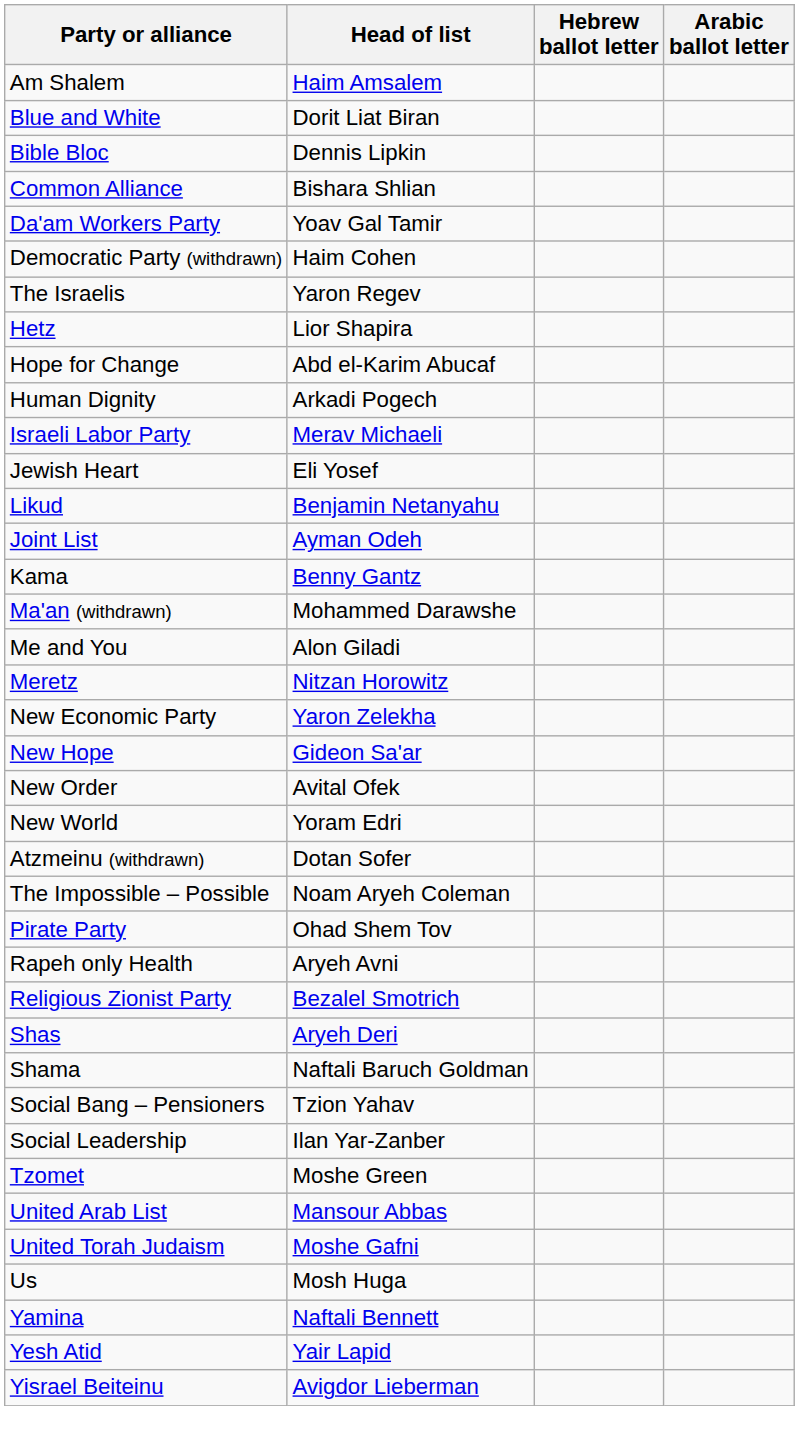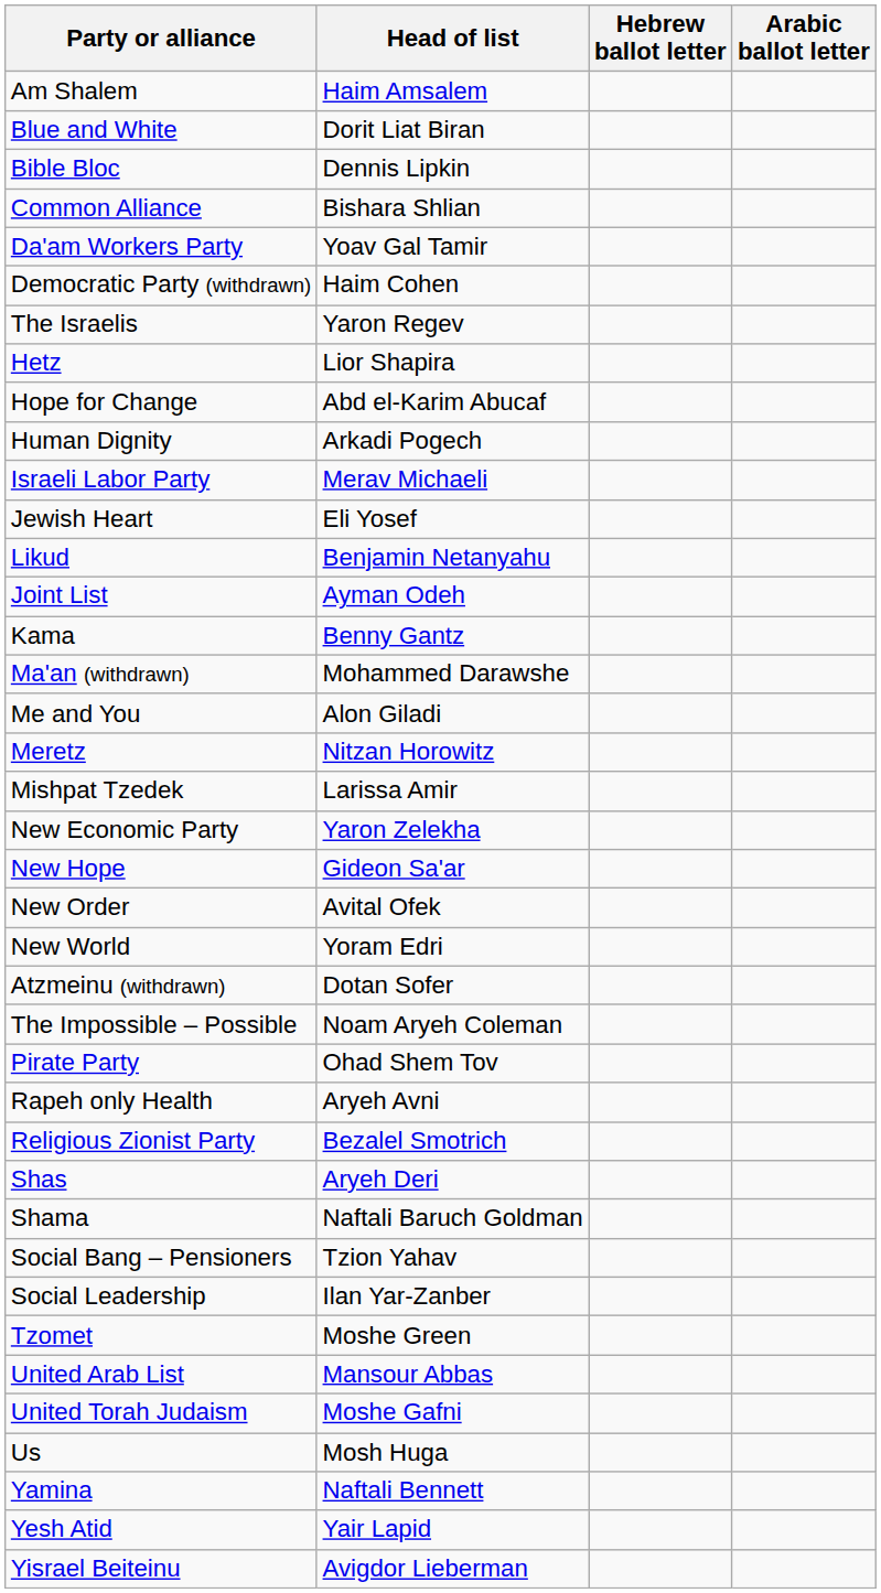 <table class=wikitable>
 <tr>
 <th>Party or alliance</th>
 <th>Head of list</th>
 <th>Hebrew<br>ballot letter</th>
 <th>Arabic<br>ballot letter</th>
 </tr>
 <tr>
 <td>Am Shalem</td>
 <td><a href='#'>Haim Amsalem</a></td>
 <td align=center></td>
 <td align=center></td>
 </tr>
 <tr>
 <td><a href='#'>Blue and White</a></td>
 <td>Dorit Liat Biran</td>
 <td align=center></td>
 <td align=center></td>
 </tr>
 <tr>
 <td><a href='#'>Bible Bloc</a></td>
 <td>Dennis Lipkin</td>
 <td align=center></td>
 <td align=center></td>
 </tr>
 <tr>
 <td><a href='#'>Common Alliance</a></td>
 <td>Bishara Shlian</td>
 <td align=center></td>
 <td align=center></td>
 </tr>
 <tr>
 <td><a href='#'>Da'am Workers Party</a></td>
 <td>Yoav Gal Tamir</td>
 <td align=center></td>
 <td align=center></td>
 </tr>
 <tr>
 <td>Democratic Party <small>(withdrawn)</small></td>
 <td>Haim Cohen</td>
 <td align=center></td>
 <td align=center></td>
 </tr>
 <tr>
 <td>The Israelis</td>
 <td>Yaron Regev</td>
 <td align=center></td>
 <td align=center></td>
 </tr>
 <tr>
 <td><a href='#'>Hetz</a></td>
 <td>Lior Shapira</td>
 <td align=center></td>
 <td align=center></td>
 </tr>
 <tr>
 <td>Hope for Change</td>
 <td>Abd el-Karim Abucaf</td>
 <td align=center></td>
 <td align=center></td>
 </tr>
 <tr>
 <td>Human Dignity</td>
 <td>Arkadi Pogech</td>
 <td align=center></td>
 <td align=center></td>
 </tr>
 <tr>
 <td><a href='#'>Israeli Labor Party</a></td>
 <td><a href='#'>Merav Michaeli</a></td>
 <td align=center></td>
 <td align=center></td>
 </tr>
 <tr>
 <td>Jewish Heart</td>
 <td>Eli Yosef</td>
 <td align=center></td>
 <td align=center></td>
 </tr>
 <tr>
 <td><a href='#'>Likud</a></td>
 <td><a href='#'>Benjamin Netanyahu</a></td>
 <td align=center></td>
 <td align=center></td>
 </tr>
 <tr>
 <td><a href='#'>Joint List</a></td>
 <td><a href='#'>Ayman Odeh</a></td>
 <td align=center></td>
 <td align=center></td>
 </tr>
 <tr>
 <td>Kama</td>
 <td><a href='#'>Benny Gantz</a></td>
 <td align=center></td>
 <td align=center></td>
 </tr>
 <tr>
 <td><a href='#'>Ma'an</a> <small>(withdrawn)</small></td>
 <td>Mohammed Darawshe</td>
 <td align=center></td>
 <td align=center></td>
 </tr>
 <tr>
 <td>Me and You</td>
 <td>Alon Giladi</td>
 <td align=center></td>
 <td align=center></td>
 </tr>
 <tr>
 <td><a href='#'>Meretz</a></td>
 <td><a href='#'>Nitzan Horowitz</a></td>
+<td align=center></td>
+<td align=center></td>
+</tr>
+<tr>
+<td>Mishpat Tzedek</td>
+<td>Larissa Amir</td>
 <td align=center></td>
 <td align=center></td>
 </tr>
 <tr>
 <td>New Economic Party</td>
 <td><a href='#'>Yaron Zelekha</a></td>
 <td align=center></td>
 <td align=center></td>
 </tr>
 <tr>
 <td><a href='#'>New Hope</a></td>
 <td><a href='#'>Gideon Sa'ar</a></td>
 <td align=center></td>
 <td align=center></td>
 </tr>
 <tr>
 <td>New Order</td>
 <td>Avital Ofek</td>
 <td align=center></td>
 <td align=center></td>
 </tr>
 <tr>
 <td>New World</td>
 <td>Yoram Edri</td>
 <td align=center></td>
 <td align=center></td>
 </tr>
 <tr>
 <td>Atzmeinu <small>(withdrawn)</small></td>
 <td>Dotan Sofer</td>
 <td align=center></td>
 <td align=center></td>
 </tr>
 <tr>
 <td>The Impossible – Possible</td>
 <td>Noam Aryeh Coleman</td>
 <td align=center></td>
 <td align=center></td>
 </tr>
 <tr>
 <td><a href='#'>Pirate Party</a></td>
 <td>Ohad Shem Tov</td>
 <td align=center></td>
 <td align=center></td>
 </tr>
 <tr>
 <td>Rapeh only Health</td>
 <td>Aryeh Avni</td>
 <td align=center></td>
 <td align=center></td>
 </tr>
 <tr>
 <td><a href='#'>Religious Zionist Party</a></td>
 <td><a href='#'>Bezalel Smotrich</a></td>
 <td align=center></td>
 <td align=center></td>
 </tr>
 <tr>
 <td><a href='#'>Shas</a></td>
 <td><a href='#'>Aryeh Deri</a></td>
 <td align=center></td>
 <td align=center></td>
 </tr>
 <tr>
 <td>Shama</td>
 <td>Naftali Baruch Goldman</td>
 <td align=center></td>
 <td align=center></td>
 </tr>
 <tr>
 <td>Social Bang – Pensioners</td>
 <td>Tzion Yahav</td>
 <td align=center></td>
 <td align=center></td>
 </tr>
 <tr>
 <td>Social Leadership</td>
 <td>Ilan Yar-Zanber</td>
 <td align=center></td>
 <td align=center></td>
 </tr>
 <tr>
 <td><a href='#'>Tzomet</a></td>
 <td>Moshe Green</td>
 <td align=center></td>
 <td align=center></td>
 </tr>
 <tr>
 <td><a href='#'>United Arab List</a></td>
 <td><a href='#'>Mansour Abbas</a></td>
 <td align=center></td>
 <td align=center></td>
 </tr>
 <tr>
 <td><a href='#'>United Torah Judaism</a></td>
 <td><a href='#'>Moshe Gafni</a></td>
 <td align=center></td>
 <td align=center></td>
 </tr>
 <tr>
 <td>Us</td>
 <td>Mosh Huga</td>
 <td align=center></td>
 <td align=center></td>
 </tr>
 <tr>
 <td><a href='#'>Yamina</a></td>
 <td><a href='#'>Naftali Bennett</a></td>
 <td align=center></td>
 <td align=center></td>
 </tr>
 <tr>
 <td><a href='#'>Yesh Atid</a></td>
 <td><a href='#'>Yair Lapid</a></td>
 <td align=center></td>
 <td align=center></td>
 </tr>
 <tr>
 <td><a href='#'>Yisrael Beiteinu</a></td>
 <td><a href='#'>Avigdor Lieberman</a></td>
 <td align=center></td>
 <td align=center></td>
 </tr>
 </table>
